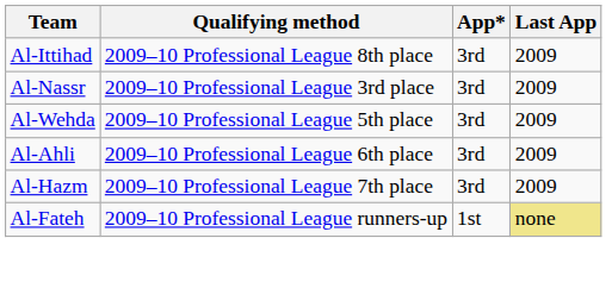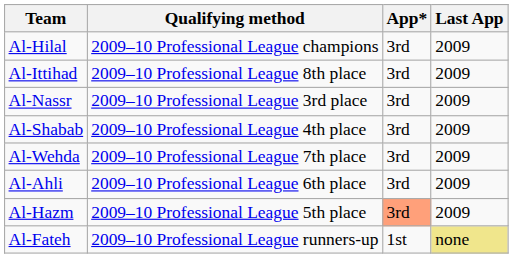 <table class="wikitable">
 <tr>
 <th>Team</th>
 <th>Qualifying method</th>
 <th>App*</th>
 <th>Last App</th>
+</tr>
+<tr>
+<td><a href='#'>Al-Hilal</a></td>
+<td><a href='#'>2009–10 Professional League</a> champions</td>
+<td>3rd</td>
+<td>2009</td>
 </tr>
 <tr>
 <td><a href='#'>Al-Ittihad</a></td>
 <td><a href='#'>2009–10 Professional League</a> 8th place</td>
 <td>3rd</td>
 <td>2009</td>
 </tr>
 <tr>
 <td><a href='#'>Al-Nassr</a></td>
 <td><a href='#'>2009–10 Professional League</a> 3rd place</td>
 <td>3rd</td>
 <td>2009</td>
 </tr>
 <tr>
+<td><a href='#'>Al-Shabab</a></td>
+<td><a href='#'>2009–10 Professional League</a> 4th place</td>
+<td>3rd</td>
+<td>2009</td>
+</tr>
+<tr>
 <td><a href='#'>Al-Wehda</a></td>
-<td><a href='#'>2009–10 Professional League</a> 5th place</td>
+<td><a href='#'>2009–10 Professional League</a> 7th place</td>
 <td>3rd</td>
 <td>2009</td>
 </tr>
 <tr>
 <td><a href='#'>Al-Ahli</a></td>
 <td><a href='#'>2009–10 Professional League</a> 6th place</td>
 <td>3rd</td>
 <td>2009</td>
 </tr>
 <tr>
 <td><a href='#'>Al-Hazm</a></td>
-<td><a href='#'>2009–10 Professional League</a> 7th place</td>
-<td>3rd</td>
+<td><a href='#'>2009–10 Professional League</a> 5th place</td>
+<td style="background: lightsalmon;">3rd</td>
 <td>2009</td>
 </tr>
 <tr>
 <td><a href='#'>Al-Fateh</a></td>
 <td><a href='#'>2009–10 Professional League</a> runners-up</td>
 <td>1st</td>
 <td style="background: khaki;">none</td>
 </tr>
 </table>
